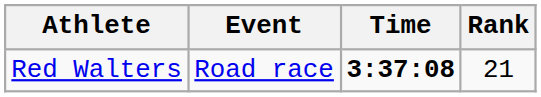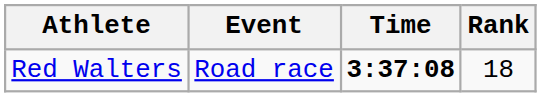 <table class=wikitable style="font-size:90%;">
 <tr>
 <th>Athlete</th>
 <th>Event</th>
 <th>Time</th>
 <th>Rank</th>
 </tr>
 <tr align=center>
 <td align=left rowspan=1><a href='#'>Red Walters</a></td>
 <td align=left rowspan=1><a href='#'>Road race</a></td>
 <td><strong>3:37:08</strong></td>
-<td>21</td>
+<td>18</td>
 </tr>
 </table>
